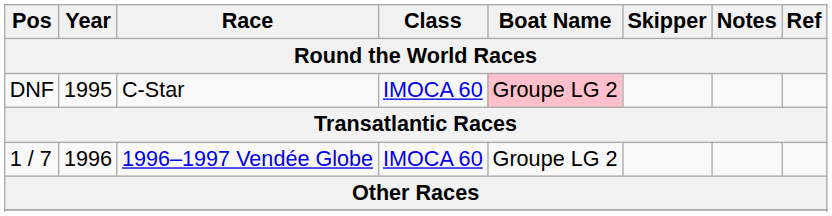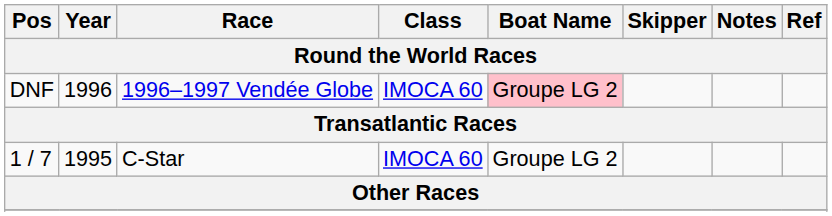 <table class="wikitable sortable">
 <tr>
 <th>Pos</th>
 <th>Year</th>
 <th>Race</th>
 <th>Class</th>
 <th>Boat Name</th>
 <th>Skipper</th>
 <th>Notes</th>
 <th>Ref</th>
 </tr>
 <tr>
 <th colspan = 8><strong>Round the World Races</strong></th>
 </tr>
 <tr>
 <td>DNF</td>
-<td>1995</td>
-<td>C-Star</td>
+<td>1996</td>
+<td><a href='#'>1996–1997 Vendée Globe</a></td>
 <td><a href='#'>IMOCA 60</a></td>
 <td style="background: pink;">Groupe LG 2</td>
 <td></td>
 <td></td>
 <td></td>
 </tr>
 <tr>
 <th colspan = 8><strong>Transatlantic Races</strong></th>
 </tr>
 <tr>
 <td>1 / 7</td>
-<td>1996</td>
-<td><a href='#'>1996–1997 Vendée Globe</a></td>
+<td>1995</td>
+<td>C-Star</td>
 <td><a href='#'>IMOCA 60</a></td>
 <td>Groupe LG 2</td>
 <td></td>
 <td></td>
 </tr>
 <tr>
 <th colspan = 8><strong>Other Races</strong></th>
 </tr>
 <tr>
 </tr>
 <tr>
 </tr>
 </table>
